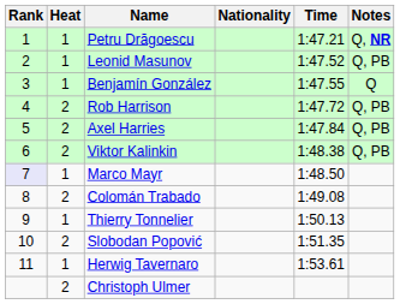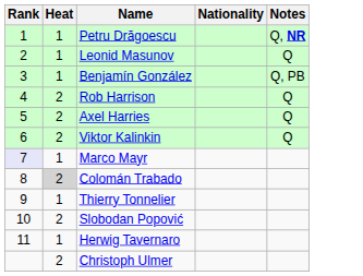 <table class="wikitable sortable" style="text-align:center">
 <tr>
 <th>Rank</th>
 <th>Heat</th>
 <th>Name</th>
 <th>Nationality</th>
-<th>Time</th>
 <th>Notes</th>
 </tr>
 <tr bgcolor=ccffcc>
 <td>1</td>
 <td>1</td>
 <td align="left"><a href='#'>Petru Drăgoescu</a></td>
 <td align=left></td>
-<td>1:47.21</td>
 <td>Q, <strong><a href='#'>NR</a></strong></td>
 </tr>
 <tr bgcolor=ccffcc>
 <td>2</td>
 <td>1</td>
 <td align="left"><a href='#'>Leonid Masunov</a></td>
 <td align=left></td>
-<td>1:47.52</td>
-<td>Q, PB</td>
+<td>Q</td>
 </tr>
 <tr bgcolor=ccffcc>
 <td>3</td>
 <td>1</td>
 <td align="left"><a href='#'>Benjamín González</a></td>
 <td align=left></td>
-<td>1:47.55</td>
-<td>Q</td>
+<td>Q, PB</td>
 </tr>
 <tr bgcolor=ccffcc>
 <td>4</td>
 <td>2</td>
 <td align="left"><a href='#'>Rob Harrison</a></td>
 <td align=left></td>
-<td>1:47.72</td>
-<td>Q, PB</td>
+<td>Q</td>
 </tr>
 <tr bgcolor=ccffcc>
 <td>5</td>
 <td>2</td>
 <td align="left"><a href='#'>Axel Harries</a></td>
 <td align=left></td>
-<td>1:47.84</td>
-<td>Q, PB</td>
+<td>Q</td>
 </tr>
 <tr bgcolor=ccffcc>
 <td>6</td>
 <td>2</td>
 <td align="left"><a href='#'>Viktor Kalinkin</a></td>
 <td align=left></td>
-<td>1:48.38</td>
-<td>Q, PB</td>
+<td>Q</td>
 </tr>
 <tr>
 <td style="background: lavender;">7</td>
 <td>1</td>
 <td align="left"><a href='#'>Marco Mayr</a></td>
 <td align=left></td>
-<td>1:48.50</td>
 <td></td>
 </tr>
 <tr>
 <td>8</td>
-<td>2</td>
+<td style="background: lightgrey;">2</td>
 <td align="left"><a href='#'>Colomán Trabado</a></td>
 <td align=left></td>
-<td>1:49.08</td>
 <td></td>
 </tr>
 <tr>
 <td>9</td>
 <td>1</td>
 <td align="left"><a href='#'>Thierry Tonnelier</a></td>
 <td align=left></td>
-<td>1:50.13</td>
 <td></td>
 </tr>
 <tr>
 <td>10</td>
 <td>2</td>
 <td align="left"><a href='#'>Slobodan Popović</a></td>
 <td align=left></td>
-<td>1:51.35</td>
 <td></td>
 </tr>
 <tr>
 <td>11</td>
 <td>1</td>
 <td align="left"><a href='#'>Herwig Tavernaro</a></td>
 <td align=left></td>
-<td>1:53.61</td>
 <td></td>
 </tr>
 <tr>
 <td></td>
 <td>2</td>
 <td align="left"><a href='#'>Christoph Ulmer</a></td>
 <td align=left></td>
 <td></td>
-<td></td>
 </tr>
 </table>
